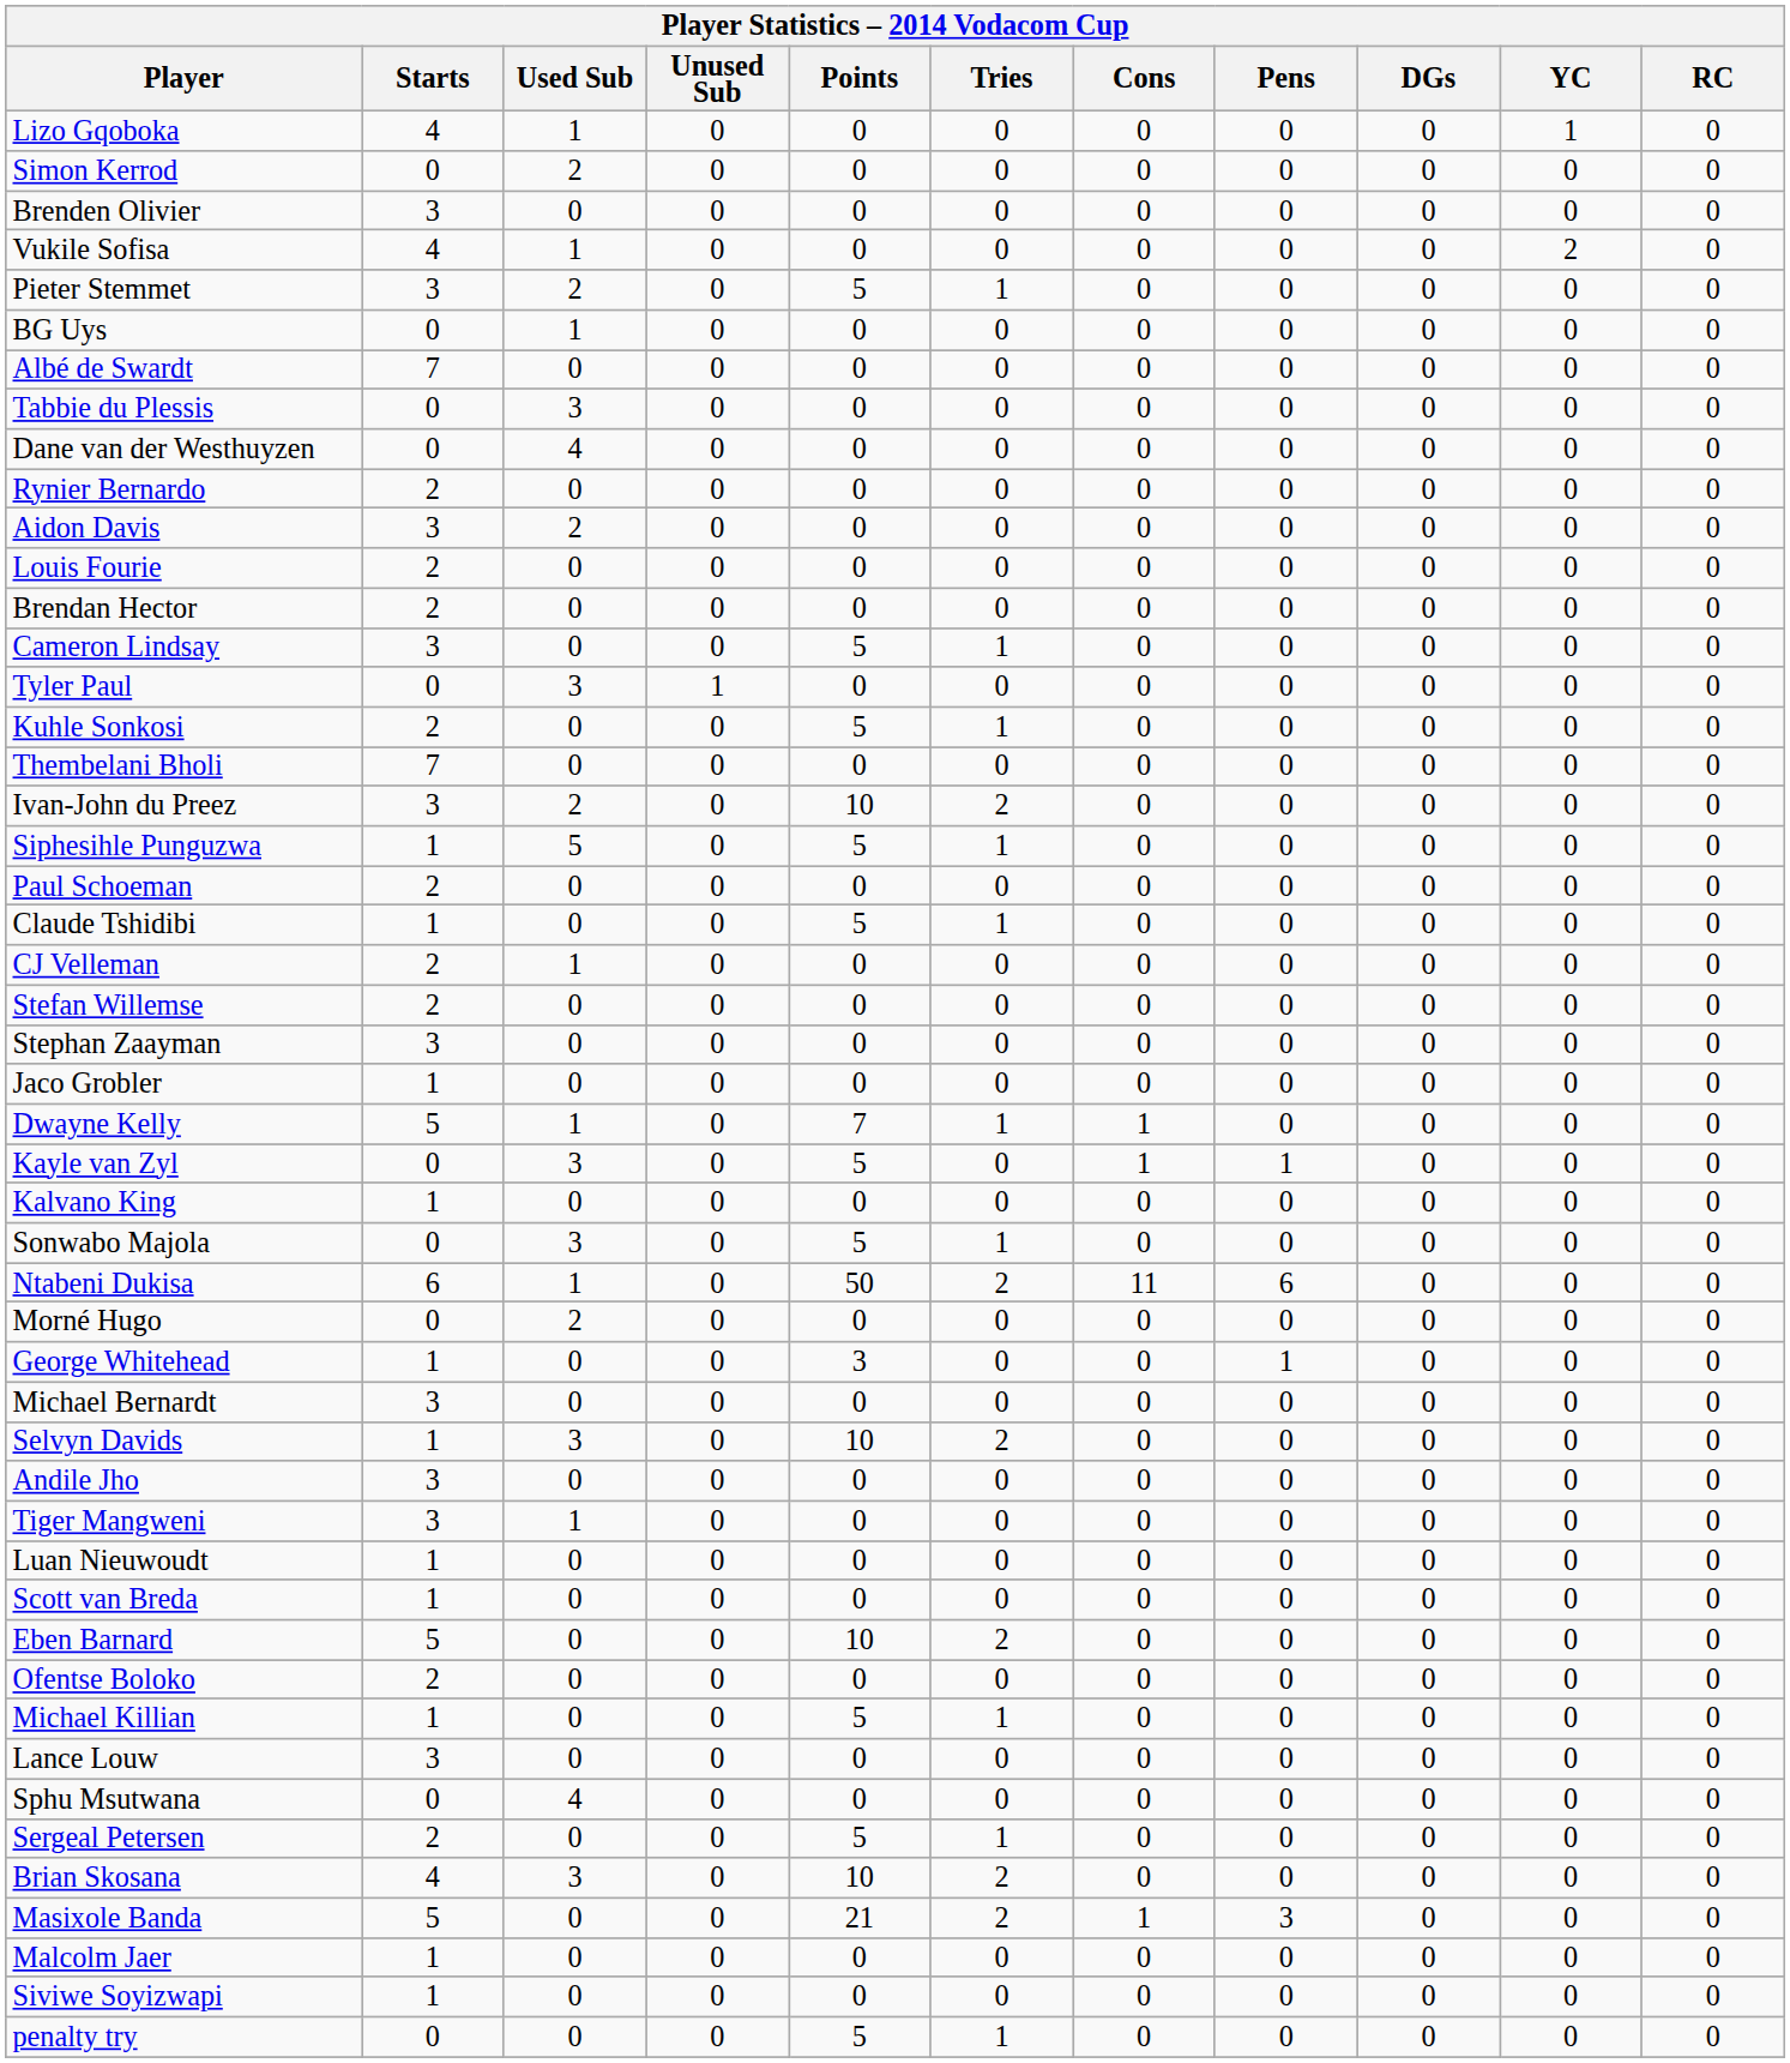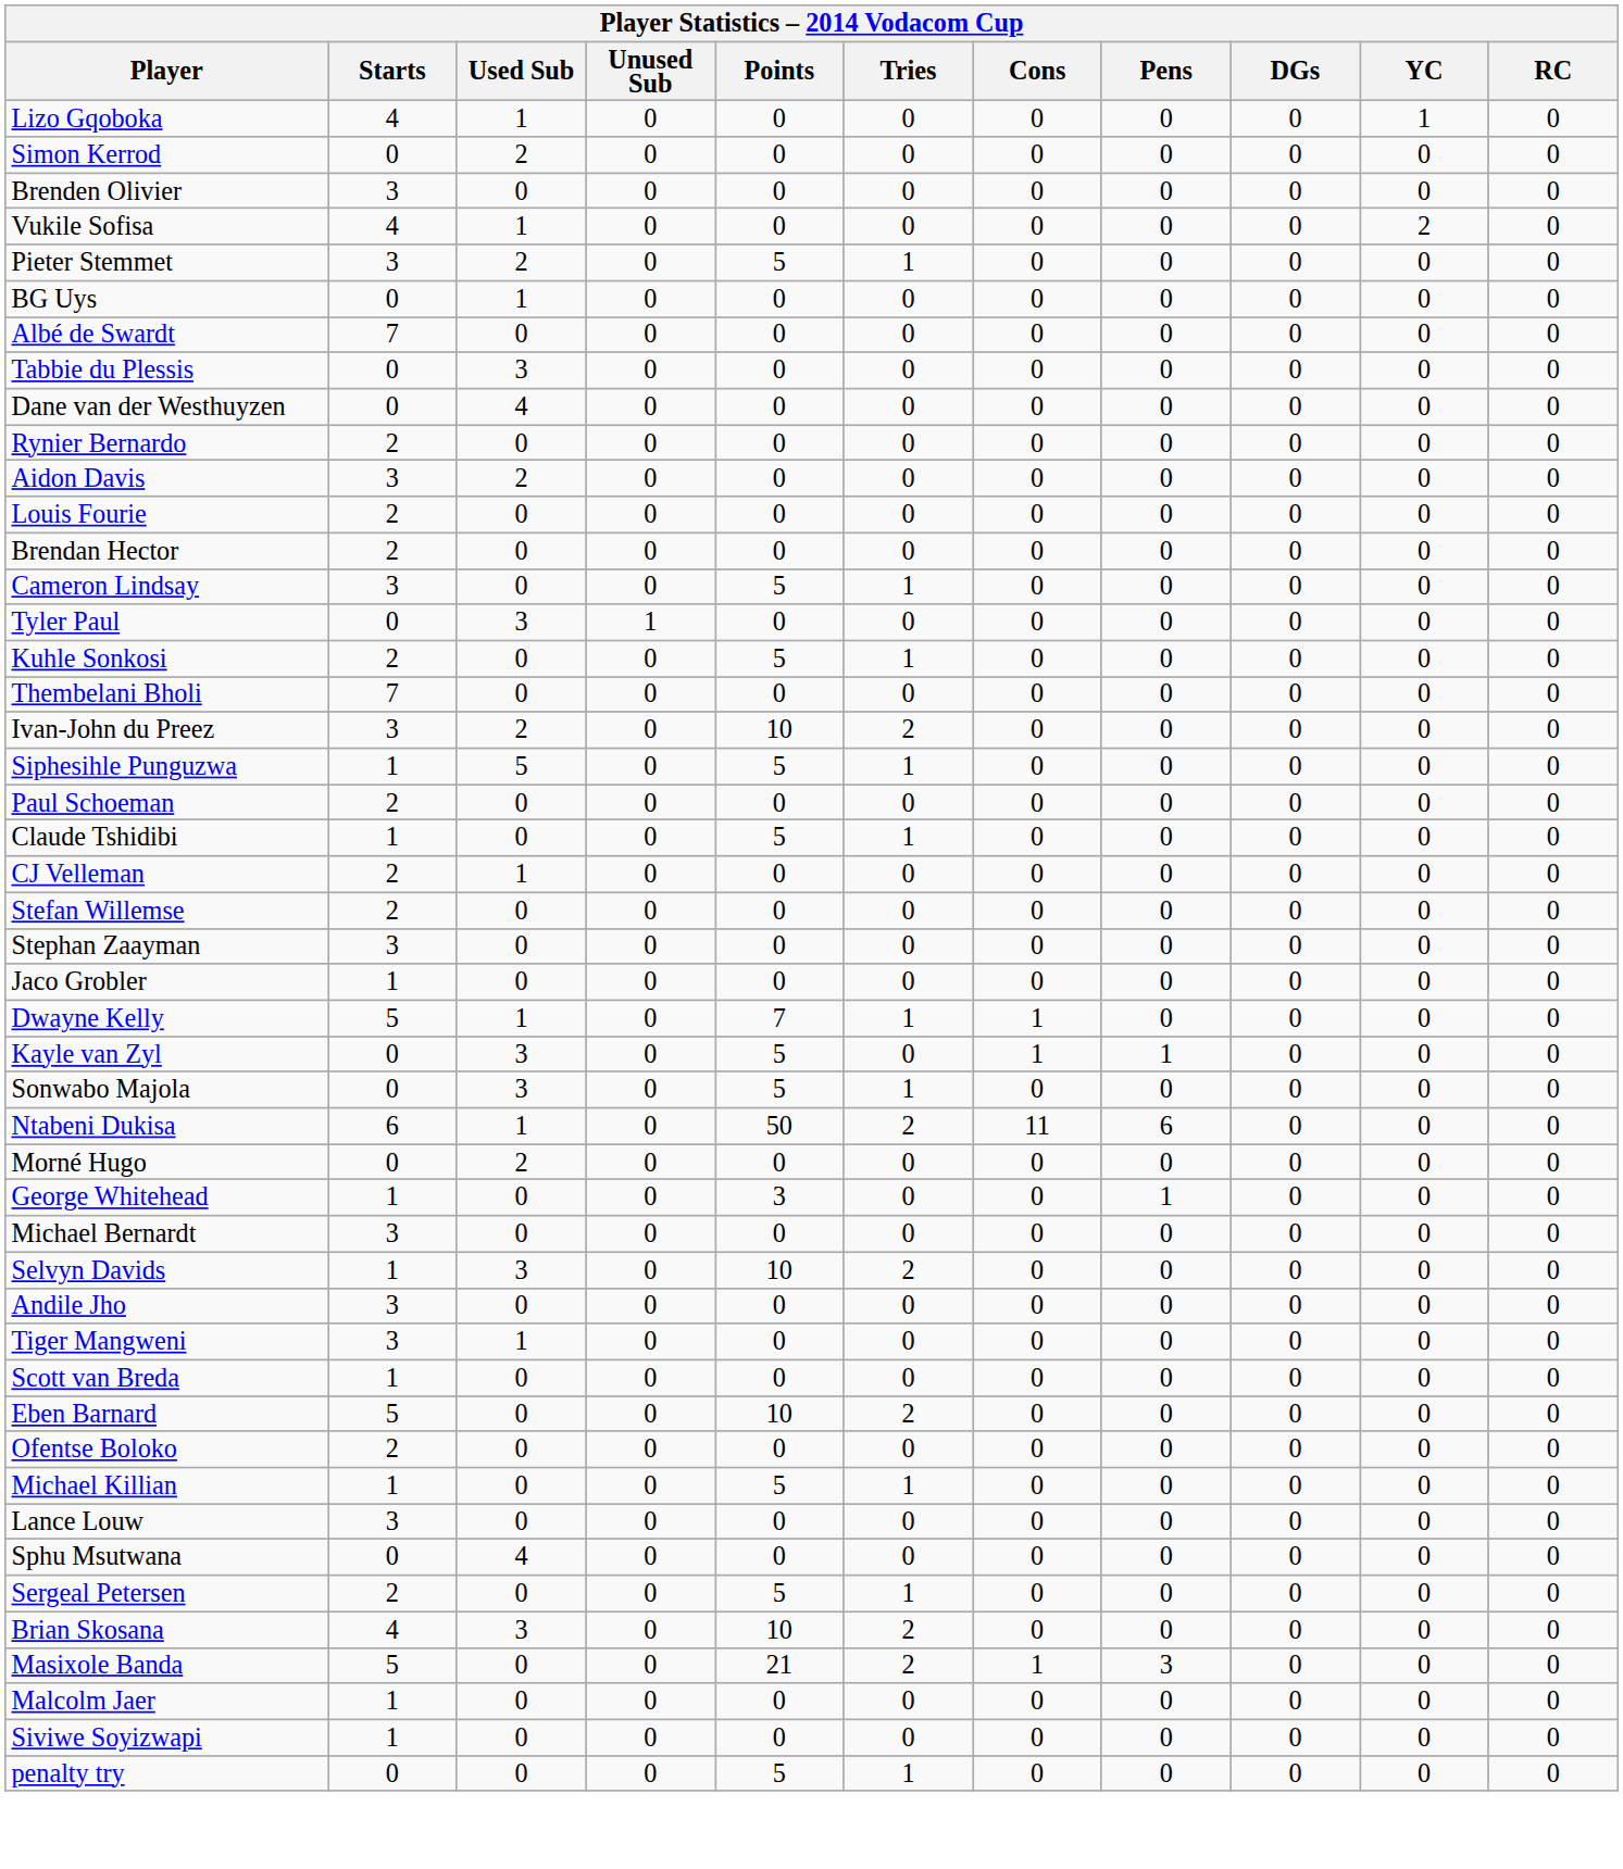 <table class="wikitable sortable"  style="text-align:center; line-height:90%; font-size:90%; width:100%;">
 <tr>
 <th colspan=11>Player Statistics – <a href='#'>2014 Vodacom Cup</a></th>
 </tr>
 <tr>
 <th style="width:20%;">Player</th>
 <th style="width:8%;">Starts</th>
 <th style="width:8%;">Used Sub</th>
 <th style="width:8%;">Unused Sub</th>
 <th style="width:8%;">Points</th>
 <th style="width:8%;">Tries</th>
 <th style="width:8%;">Cons</th>
 <th style="width:8%;">Pens</th>
 <th style="width:8%;">DGs</th>
 <th style="width:8%;">YC</th>
 <th style="width:8%;">RC<br></th>
 </tr>
 <tr>
 <td align=left><a href='#'>Lizo Gqoboka</a></td>
 <td>4</td>
 <td>1</td>
 <td>0</td>
 <td>0</td>
 <td>0</td>
 <td>0</td>
 <td>0</td>
 <td>0</td>
 <td>1</td>
 <td>0</td>
 </tr>
 <tr>
 <td align=left><a href='#'>Simon Kerrod</a></td>
 <td>0</td>
 <td>2</td>
 <td>0</td>
 <td>0</td>
 <td>0</td>
 <td>0</td>
 <td>0</td>
 <td>0</td>
 <td>0</td>
 <td>0</td>
 </tr>
 <tr>
 <td align=left>Brenden Olivier</td>
 <td>3</td>
 <td>0</td>
 <td>0</td>
 <td>0</td>
 <td>0</td>
 <td>0</td>
 <td>0</td>
 <td>0</td>
 <td>0</td>
 <td>0</td>
 </tr>
 <tr>
 <td align=left>Vukile Sofisa</td>
 <td>4</td>
 <td>1</td>
 <td>0</td>
 <td>0</td>
 <td>0</td>
 <td>0</td>
 <td>0</td>
 <td>0</td>
 <td>2</td>
 <td>0</td>
 </tr>
 <tr>
 <td align=left>Pieter Stemmet</td>
 <td>3</td>
 <td>2</td>
 <td>0</td>
 <td>5</td>
 <td>1</td>
 <td>0</td>
 <td>0</td>
 <td>0</td>
 <td>0</td>
 <td>0</td>
 </tr>
 <tr>
 <td align=left>BG Uys</td>
 <td>0</td>
 <td>1</td>
 <td>0</td>
 <td>0</td>
 <td>0</td>
 <td>0</td>
 <td>0</td>
 <td>0</td>
 <td>0</td>
 <td>0</td>
 </tr>
 <tr>
 <td align=left><a href='#'>Albé de Swardt</a></td>
 <td>7</td>
 <td>0</td>
 <td>0</td>
 <td>0</td>
 <td>0</td>
 <td>0</td>
 <td>0</td>
 <td>0</td>
 <td>0</td>
 <td>0</td>
 </tr>
 <tr>
 <td align=left><a href='#'>Tabbie du Plessis</a></td>
 <td>0</td>
 <td>3</td>
 <td>0</td>
 <td>0</td>
 <td>0</td>
 <td>0</td>
 <td>0</td>
 <td>0</td>
 <td>0</td>
 <td>0</td>
 </tr>
 <tr>
 <td align=left>Dane van der Westhuyzen</td>
 <td>0</td>
 <td>4</td>
 <td>0</td>
 <td>0</td>
 <td>0</td>
 <td>0</td>
 <td>0</td>
 <td>0</td>
 <td>0</td>
 <td>0</td>
 </tr>
 <tr>
 <td align=left><a href='#'>Rynier Bernardo</a></td>
 <td>2</td>
 <td>0</td>
 <td>0</td>
 <td>0</td>
 <td>0</td>
 <td>0</td>
 <td>0</td>
 <td>0</td>
 <td>0</td>
 <td>0</td>
 </tr>
 <tr>
 <td align=left><a href='#'>Aidon Davis</a></td>
 <td>3</td>
 <td>2</td>
 <td>0</td>
 <td>0</td>
 <td>0</td>
 <td>0</td>
 <td>0</td>
 <td>0</td>
 <td>0</td>
 <td>0</td>
 </tr>
 <tr>
 <td align=left><a href='#'>Louis Fourie</a></td>
 <td>2</td>
 <td>0</td>
 <td>0</td>
 <td>0</td>
 <td>0</td>
 <td>0</td>
 <td>0</td>
 <td>0</td>
 <td>0</td>
 <td>0</td>
 </tr>
 <tr>
 <td align=left>Brendan Hector</td>
 <td>2</td>
 <td>0</td>
 <td>0</td>
 <td>0</td>
 <td>0</td>
 <td>0</td>
 <td>0</td>
 <td>0</td>
 <td>0</td>
 <td>0</td>
 </tr>
 <tr>
 <td align=left><a href='#'>Cameron Lindsay</a></td>
 <td>3</td>
 <td>0</td>
 <td>0</td>
 <td>5</td>
 <td>1</td>
 <td>0</td>
 <td>0</td>
 <td>0</td>
 <td>0</td>
 <td>0</td>
 </tr>
 <tr>
 <td align=left><a href='#'>Tyler Paul</a></td>
 <td>0</td>
 <td>3</td>
 <td>1</td>
 <td>0</td>
 <td>0</td>
 <td>0</td>
 <td>0</td>
 <td>0</td>
 <td>0</td>
 <td>0</td>
 </tr>
 <tr>
 <td align=left><a href='#'>Kuhle Sonkosi</a></td>
 <td>2</td>
 <td>0</td>
 <td>0</td>
 <td>5</td>
 <td>1</td>
 <td>0</td>
 <td>0</td>
 <td>0</td>
 <td>0</td>
 <td>0</td>
 </tr>
 <tr>
 <td align=left><a href='#'>Thembelani Bholi</a></td>
 <td>7</td>
 <td>0</td>
 <td>0</td>
 <td>0</td>
 <td>0</td>
 <td>0</td>
 <td>0</td>
 <td>0</td>
 <td>0</td>
 <td>0</td>
 </tr>
 <tr>
 <td align=left>Ivan-John du Preez</td>
 <td>3</td>
 <td>2</td>
 <td>0</td>
 <td>10</td>
 <td>2</td>
 <td>0</td>
 <td>0</td>
 <td>0</td>
 <td>0</td>
 <td>0</td>
 </tr>
 <tr>
 <td align=left><a href='#'>Siphesihle Punguzwa</a></td>
 <td>1</td>
 <td>5</td>
 <td>0</td>
 <td>5</td>
 <td>1</td>
 <td>0</td>
 <td>0</td>
 <td>0</td>
 <td>0</td>
 <td>0</td>
 </tr>
 <tr>
 <td align=left><a href='#'>Paul Schoeman</a></td>
 <td>2</td>
 <td>0</td>
 <td>0</td>
 <td>0</td>
 <td>0</td>
 <td>0</td>
 <td>0</td>
 <td>0</td>
 <td>0</td>
 <td>0</td>
 </tr>
 <tr>
 <td align=left>Claude Tshidibi</td>
 <td>1</td>
 <td>0</td>
 <td>0</td>
 <td>5</td>
 <td>1</td>
 <td>0</td>
 <td>0</td>
 <td>0</td>
 <td>0</td>
 <td>0</td>
 </tr>
 <tr>
 <td align=left><a href='#'>CJ Velleman</a></td>
 <td>2</td>
 <td>1</td>
 <td>0</td>
 <td>0</td>
 <td>0</td>
 <td>0</td>
 <td>0</td>
 <td>0</td>
 <td>0</td>
 <td>0</td>
 </tr>
 <tr>
 <td align=left><a href='#'>Stefan Willemse</a></td>
 <td>2</td>
 <td>0</td>
 <td>0</td>
 <td>0</td>
 <td>0</td>
 <td>0</td>
 <td>0</td>
 <td>0</td>
 <td>0</td>
 <td>0</td>
 </tr>
 <tr>
 <td align=left>Stephan Zaayman</td>
 <td>3</td>
 <td>0</td>
 <td>0</td>
 <td>0</td>
 <td>0</td>
 <td>0</td>
 <td>0</td>
 <td>0</td>
 <td>0</td>
 <td>0</td>
 </tr>
 <tr>
 <td align=left>Jaco Grobler</td>
 <td>1</td>
 <td>0</td>
 <td>0</td>
 <td>0</td>
 <td>0</td>
 <td>0</td>
 <td>0</td>
 <td>0</td>
 <td>0</td>
 <td>0</td>
 </tr>
 <tr>
 <td align=left><a href='#'>Dwayne Kelly</a></td>
 <td>5</td>
 <td>1</td>
 <td>0</td>
 <td>7</td>
 <td>1</td>
 <td>1</td>
 <td>0</td>
 <td>0</td>
 <td>0</td>
 <td>0</td>
 </tr>
 <tr>
 <td align=left><a href='#'>Kayle van Zyl</a></td>
 <td>0</td>
 <td>3</td>
 <td>0</td>
 <td>5</td>
 <td>0</td>
 <td>1</td>
 <td>1</td>
 <td>0</td>
 <td>0</td>
 <td>0</td>
 </tr>
 <tr>
-<td align=left><a href='#'>Kalvano King</a></td>
-<td>1</td>
-<td>0</td>
-<td>0</td>
-<td>0</td>
-<td>0</td>
-<td>0</td>
-<td>0</td>
-<td>0</td>
-<td>0</td>
-<td>0</td>
-</tr>
-<tr>
 <td align=left>Sonwabo Majola</td>
 <td>0</td>
 <td>3</td>
 <td>0</td>
 <td>5</td>
 <td>1</td>
 <td>0</td>
 <td>0</td>
 <td>0</td>
 <td>0</td>
 <td>0</td>
 </tr>
 <tr>
 <td align=left><a href='#'>Ntabeni Dukisa</a></td>
 <td>6</td>
 <td>1</td>
 <td>0</td>
 <td>50</td>
 <td>2</td>
 <td>11</td>
 <td>6</td>
 <td>0</td>
 <td>0</td>
 <td>0</td>
 </tr>
 <tr>
 <td align=left>Morné Hugo</td>
 <td>0</td>
 <td>2</td>
 <td>0</td>
 <td>0</td>
 <td>0</td>
 <td>0</td>
 <td>0</td>
 <td>0</td>
 <td>0</td>
 <td>0</td>
 </tr>
 <tr>
 <td align=left><a href='#'>George Whitehead</a></td>
 <td>1</td>
 <td>0</td>
 <td>0</td>
 <td>3</td>
 <td>0</td>
 <td>0</td>
 <td>1</td>
 <td>0</td>
 <td>0</td>
 <td>0</td>
 </tr>
 <tr>
 <td align=left>Michael Bernardt</td>
 <td>3</td>
 <td>0</td>
 <td>0</td>
 <td>0</td>
 <td>0</td>
 <td>0</td>
 <td>0</td>
 <td>0</td>
 <td>0</td>
 <td>0</td>
 </tr>
 <tr>
 <td align=left><a href='#'>Selvyn Davids</a></td>
 <td>1</td>
 <td>3</td>
 <td>0</td>
 <td>10</td>
 <td>2</td>
 <td>0</td>
 <td>0</td>
 <td>0</td>
 <td>0</td>
 <td>0</td>
 </tr>
 <tr>
 <td align=left><a href='#'>Andile Jho</a></td>
 <td>3</td>
 <td>0</td>
 <td>0</td>
 <td>0</td>
 <td>0</td>
 <td>0</td>
 <td>0</td>
 <td>0</td>
 <td>0</td>
 <td>0</td>
 </tr>
 <tr>
 <td align=left><a href='#'>Tiger Mangweni</a></td>
 <td>3</td>
 <td>1</td>
-<td>0</td>
-<td>0</td>
-<td>0</td>
-<td>0</td>
-<td>0</td>
-<td>0</td>
-<td>0</td>
-<td>0</td>
-</tr>
-<tr>
-<td align=left>Luan Nieuwoudt</td>
-<td>1</td>
-<td>0</td>
 <td>0</td>
 <td>0</td>
 <td>0</td>
 <td>0</td>
 <td>0</td>
 <td>0</td>
 <td>0</td>
 <td>0</td>
 </tr>
 <tr>
 <td align=left><a href='#'>Scott van Breda</a></td>
 <td>1</td>
 <td>0</td>
 <td>0</td>
 <td>0</td>
 <td>0</td>
 <td>0</td>
 <td>0</td>
 <td>0</td>
 <td>0</td>
 <td>0</td>
 </tr>
 <tr>
 <td align=left><a href='#'>Eben Barnard</a></td>
 <td>5</td>
 <td>0</td>
 <td>0</td>
 <td>10</td>
 <td>2</td>
 <td>0</td>
 <td>0</td>
 <td>0</td>
 <td>0</td>
 <td>0</td>
 </tr>
 <tr>
 <td align=left><a href='#'>Ofentse Boloko</a></td>
 <td>2</td>
 <td>0</td>
 <td>0</td>
 <td>0</td>
 <td>0</td>
 <td>0</td>
 <td>0</td>
 <td>0</td>
 <td>0</td>
 <td>0</td>
 </tr>
 <tr>
 <td align=left><a href='#'>Michael Killian</a></td>
 <td>1</td>
 <td>0</td>
 <td>0</td>
 <td>5</td>
 <td>1</td>
 <td>0</td>
 <td>0</td>
 <td>0</td>
 <td>0</td>
 <td>0</td>
 </tr>
 <tr>
 <td align=left>Lance Louw</td>
 <td>3</td>
 <td>0</td>
 <td>0</td>
 <td>0</td>
 <td>0</td>
 <td>0</td>
 <td>0</td>
 <td>0</td>
 <td>0</td>
 <td>0</td>
 </tr>
 <tr>
 <td align=left>Sphu Msutwana</td>
 <td>0</td>
 <td>4</td>
 <td>0</td>
 <td>0</td>
 <td>0</td>
 <td>0</td>
 <td>0</td>
 <td>0</td>
 <td>0</td>
 <td>0</td>
 </tr>
 <tr>
 <td align=left><a href='#'>Sergeal Petersen</a></td>
 <td>2</td>
 <td>0</td>
 <td>0</td>
 <td>5</td>
 <td>1</td>
 <td>0</td>
 <td>0</td>
 <td>0</td>
 <td>0</td>
 <td>0</td>
 </tr>
 <tr>
 <td align=left><a href='#'>Brian Skosana</a></td>
 <td>4</td>
 <td>3</td>
 <td>0</td>
 <td>10</td>
 <td>2</td>
 <td>0</td>
 <td>0</td>
 <td>0</td>
 <td>0</td>
 <td>0</td>
 </tr>
 <tr>
 <td align=left><a href='#'>Masixole Banda</a></td>
 <td>5</td>
 <td>0</td>
 <td>0</td>
 <td>21</td>
 <td>2</td>
 <td>1</td>
 <td>3</td>
 <td>0</td>
 <td>0</td>
 <td>0</td>
 </tr>
 <tr>
 <td align=left><a href='#'>Malcolm Jaer</a></td>
 <td>1</td>
 <td>0</td>
 <td>0</td>
 <td>0</td>
 <td>0</td>
 <td>0</td>
 <td>0</td>
 <td>0</td>
 <td>0</td>
 <td>0</td>
 </tr>
 <tr>
 <td align=left><a href='#'>Siviwe Soyizwapi</a></td>
 <td>1</td>
 <td>0</td>
 <td>0</td>
 <td>0</td>
 <td>0</td>
 <td>0</td>
 <td>0</td>
 <td>0</td>
 <td>0</td>
 <td>0</td>
 </tr>
 <tr>
 <td align=left><a href='#'>penalty try</a></td>
 <td>0</td>
 <td>0</td>
 <td>0</td>
 <td>5</td>
 <td>1</td>
 <td>0</td>
 <td>0</td>
 <td>0</td>
 <td>0</td>
 <td>0</td>
 </tr>
 </table>
